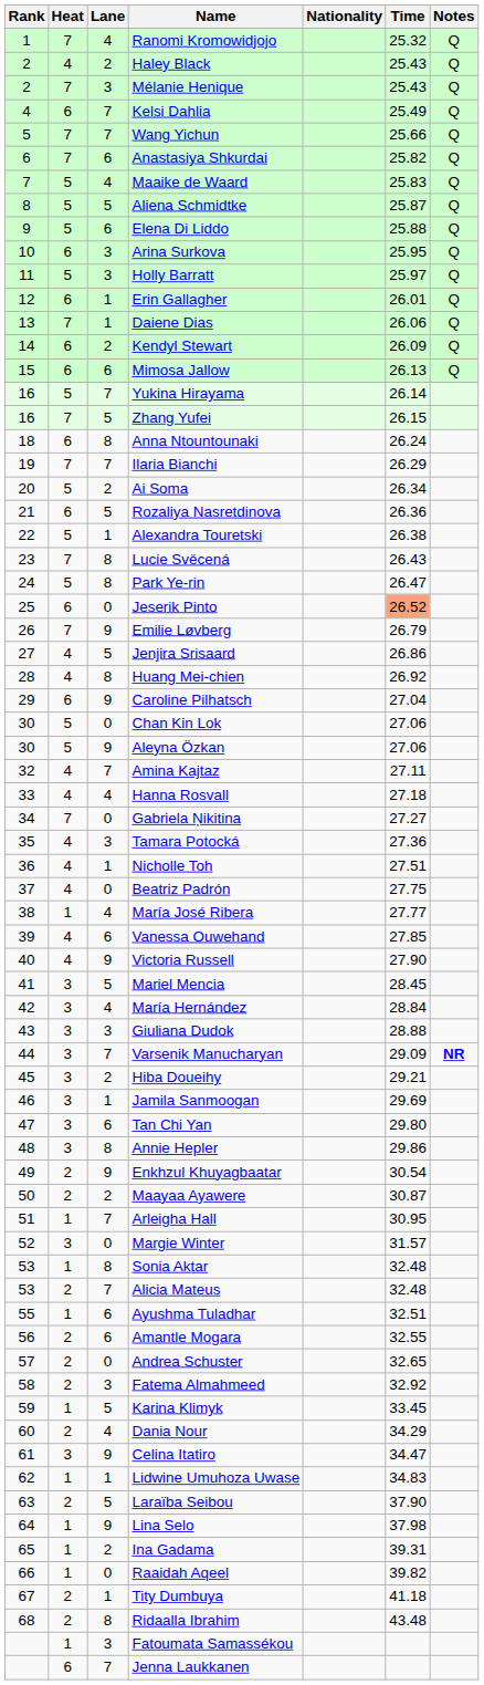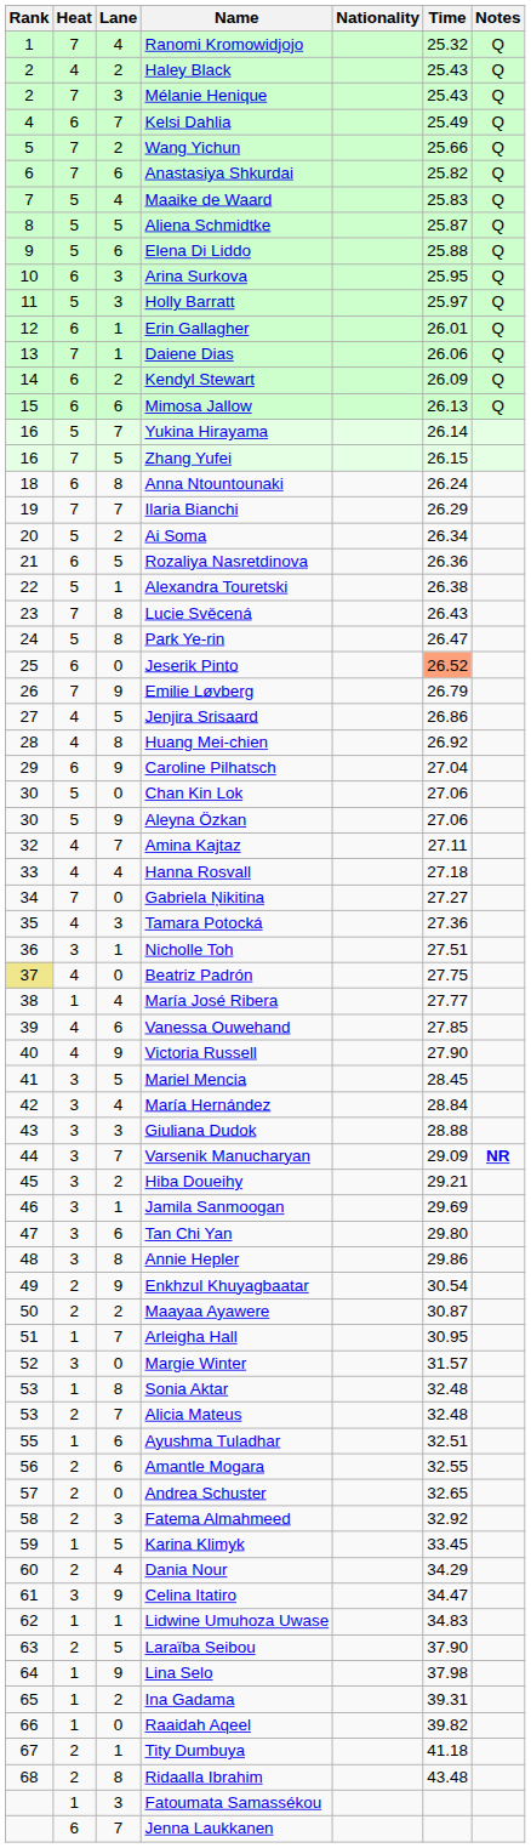 <table class="wikitable sortable" style="text-align:center">
 <tr>
 <th>Rank</th>
 <th>Heat</th>
 <th>Lane</th>
 <th>Name</th>
 <th>Nationality</th>
 <th>Time</th>
 <th>Notes</th>
 </tr>
 <tr bgcolor=ccffcc>
 <td>1</td>
 <td>7</td>
 <td>4</td>
 <td align=left><a href='#'>Ranomi Kromowidjojo</a></td>
 <td align=left></td>
 <td>25.32</td>
 <td>Q</td>
 </tr>
 <tr bgcolor=ccffcc>
 <td>2</td>
 <td>4</td>
 <td>2</td>
 <td align=left><a href='#'>Haley Black</a></td>
 <td align=left></td>
 <td>25.43</td>
 <td>Q</td>
 </tr>
 <tr bgcolor=ccffcc>
 <td>2</td>
 <td>7</td>
 <td>3</td>
 <td align=left><a href='#'>Mélanie Henique</a></td>
 <td align=left></td>
 <td>25.43</td>
 <td>Q</td>
 </tr>
 <tr bgcolor=ccffcc>
 <td>4</td>
 <td>6</td>
 <td>7</td>
 <td align=left><a href='#'>Kelsi Dahlia</a></td>
 <td align=left></td>
 <td>25.49</td>
 <td>Q</td>
 </tr>
 <tr bgcolor=ccffcc>
 <td>5</td>
 <td>7</td>
-<td>7</td>
+<td>2</td>
 <td align=left><a href='#'>Wang Yichun</a></td>
 <td align=left></td>
 <td>25.66</td>
 <td>Q</td>
 </tr>
 <tr bgcolor=ccffcc>
 <td>6</td>
 <td>7</td>
 <td>6</td>
 <td align=left><a href='#'>Anastasiya Shkurdai</a></td>
 <td align=left></td>
 <td>25.82</td>
 <td>Q</td>
 </tr>
 <tr bgcolor=ccffcc>
 <td>7</td>
 <td>5</td>
 <td>4</td>
 <td align=left><a href='#'>Maaike de Waard</a></td>
 <td align=left></td>
 <td>25.83</td>
 <td>Q</td>
 </tr>
 <tr bgcolor=ccffcc>
 <td>8</td>
 <td>5</td>
 <td>5</td>
 <td align=left><a href='#'>Aliena Schmidtke</a></td>
 <td align=left></td>
 <td>25.87</td>
 <td>Q</td>
 </tr>
 <tr bgcolor=ccffcc>
 <td>9</td>
 <td>5</td>
 <td>6</td>
 <td align=left><a href='#'>Elena Di Liddo</a></td>
 <td align=left></td>
 <td>25.88</td>
 <td>Q</td>
 </tr>
 <tr bgcolor=ccffcc>
 <td>10</td>
 <td>6</td>
 <td>3</td>
 <td align=left><a href='#'>Arina Surkova</a></td>
 <td align=left></td>
 <td>25.95</td>
 <td>Q</td>
 </tr>
 <tr bgcolor=ccffcc>
 <td>11</td>
 <td>5</td>
 <td>3</td>
 <td align=left><a href='#'>Holly Barratt</a></td>
 <td align=left></td>
 <td>25.97</td>
 <td>Q</td>
 </tr>
 <tr bgcolor=ccffcc>
 <td>12</td>
 <td>6</td>
 <td>1</td>
 <td align=left><a href='#'>Erin Gallagher</a></td>
 <td align=left></td>
 <td>26.01</td>
 <td>Q</td>
 </tr>
 <tr bgcolor=ccffcc>
 <td>13</td>
 <td>7</td>
 <td>1</td>
 <td align=left><a href='#'>Daiene Dias</a></td>
 <td align=left></td>
 <td>26.06</td>
 <td>Q</td>
 </tr>
 <tr bgcolor=ccffcc>
 <td>14</td>
 <td>6</td>
 <td>2</td>
 <td align=left><a href='#'>Kendyl Stewart</a></td>
 <td align=left></td>
 <td>26.09</td>
 <td>Q</td>
 </tr>
 <tr bgcolor=ccffcc>
 <td>15</td>
 <td>6</td>
 <td>6</td>
 <td align=left><a href='#'>Mimosa Jallow</a></td>
 <td align=left></td>
 <td>26.13</td>
 <td>Q</td>
 </tr>
 <tr bgcolor=e5ffe5>
 <td>16</td>
 <td>5</td>
 <td>7</td>
 <td align=left><a href='#'>Yukina Hirayama</a></td>
 <td align=left></td>
 <td>26.14</td>
 <td></td>
 </tr>
 <tr bgcolor=e5ffe5>
 <td>16</td>
 <td>7</td>
 <td>5</td>
 <td align=left><a href='#'>Zhang Yufei</a></td>
 <td align=left></td>
 <td>26.15</td>
 <td></td>
 </tr>
 <tr>
 <td>18</td>
 <td>6</td>
 <td>8</td>
 <td align=left><a href='#'>Anna Ntountounaki</a></td>
 <td align=left></td>
 <td>26.24</td>
 <td></td>
 </tr>
 <tr>
 <td>19</td>
 <td>7</td>
 <td>7</td>
 <td align=left><a href='#'>Ilaria Bianchi</a></td>
 <td align=left></td>
 <td>26.29</td>
 <td></td>
 </tr>
 <tr>
 <td>20</td>
 <td>5</td>
 <td>2</td>
 <td align=left><a href='#'>Ai Soma</a></td>
 <td align=left></td>
 <td>26.34</td>
 <td></td>
 </tr>
 <tr>
 <td>21</td>
 <td>6</td>
 <td>5</td>
 <td align=left><a href='#'>Rozaliya Nasretdinova</a></td>
 <td align=left></td>
 <td>26.36</td>
 <td></td>
 </tr>
 <tr>
 <td>22</td>
 <td>5</td>
 <td>1</td>
 <td align=left><a href='#'>Alexandra Touretski</a></td>
 <td align=left></td>
 <td>26.38</td>
 <td></td>
 </tr>
 <tr>
 <td>23</td>
 <td>7</td>
 <td>8</td>
 <td align=left><a href='#'>Lucie Svěcená</a></td>
 <td align=left></td>
 <td>26.43</td>
 <td></td>
 </tr>
 <tr>
 <td>24</td>
 <td>5</td>
 <td>8</td>
 <td align=left><a href='#'>Park Ye-rin</a></td>
 <td align=left></td>
 <td>26.47</td>
 <td></td>
 </tr>
 <tr>
 <td>25</td>
 <td>6</td>
 <td>0</td>
 <td align=left><a href='#'>Jeserik Pinto</a></td>
 <td align=left></td>
 <td style="background: lightsalmon;">26.52</td>
 <td></td>
 </tr>
 <tr>
 <td>26</td>
 <td>7</td>
 <td>9</td>
 <td align=left><a href='#'>Emilie Løvberg</a></td>
 <td align=left></td>
 <td>26.79</td>
 <td></td>
 </tr>
 <tr>
 <td>27</td>
 <td>4</td>
 <td>5</td>
 <td align=left><a href='#'>Jenjira Srisaard</a></td>
 <td align=left></td>
 <td>26.86</td>
 <td></td>
 </tr>
 <tr>
 <td>28</td>
 <td>4</td>
 <td>8</td>
 <td align=left><a href='#'>Huang Mei-chien</a></td>
 <td align=left></td>
 <td>26.92</td>
 <td></td>
 </tr>
 <tr>
 <td>29</td>
 <td>6</td>
 <td>9</td>
 <td align=left><a href='#'>Caroline Pilhatsch</a></td>
 <td align=left></td>
 <td>27.04</td>
 <td></td>
 </tr>
 <tr>
 <td>30</td>
 <td>5</td>
 <td>0</td>
 <td align=left><a href='#'>Chan Kin Lok</a></td>
 <td align=left></td>
 <td>27.06</td>
 <td></td>
 </tr>
 <tr>
 <td>30</td>
 <td>5</td>
 <td>9</td>
 <td align=left><a href='#'>Aleyna Özkan</a></td>
 <td align=left></td>
 <td>27.06</td>
 <td></td>
 </tr>
 <tr>
 <td>32</td>
 <td>4</td>
 <td>7</td>
 <td align=left><a href='#'>Amina Kajtaz</a></td>
 <td align=left></td>
 <td>27.11</td>
 <td></td>
 </tr>
 <tr>
 <td>33</td>
 <td>4</td>
 <td>4</td>
 <td align=left><a href='#'>Hanna Rosvall</a></td>
 <td align=left></td>
 <td>27.18</td>
 <td></td>
 </tr>
 <tr>
 <td>34</td>
 <td>7</td>
 <td>0</td>
 <td align=left><a href='#'>Gabriela Ņikitina</a></td>
 <td align=left></td>
 <td>27.27</td>
 <td></td>
 </tr>
 <tr>
 <td>35</td>
 <td>4</td>
 <td>3</td>
 <td align=left><a href='#'>Tamara Potocká</a></td>
 <td align=left></td>
 <td>27.36</td>
 <td></td>
 </tr>
 <tr>
 <td>36</td>
-<td>4</td>
+<td>3</td>
 <td>1</td>
 <td align=left><a href='#'>Nicholle Toh</a></td>
 <td align=left></td>
 <td>27.51</td>
 <td></td>
 </tr>
 <tr>
-<td>37</td>
+<td style="background: khaki;">37</td>
 <td>4</td>
 <td>0</td>
 <td align=left><a href='#'>Beatriz Padrón</a></td>
 <td align=left></td>
 <td>27.75</td>
 <td></td>
 </tr>
 <tr>
 <td>38</td>
 <td>1</td>
 <td>4</td>
 <td align=left><a href='#'>María José Ribera</a></td>
 <td align=left></td>
 <td>27.77</td>
 <td></td>
 </tr>
 <tr>
 <td>39</td>
 <td>4</td>
 <td>6</td>
 <td align=left><a href='#'>Vanessa Ouwehand</a></td>
 <td align=left></td>
 <td>27.85</td>
 <td></td>
 </tr>
 <tr>
 <td>40</td>
 <td>4</td>
 <td>9</td>
 <td align=left><a href='#'>Victoria Russell</a></td>
 <td align=left></td>
 <td>27.90</td>
 <td></td>
 </tr>
 <tr>
 <td>41</td>
 <td>3</td>
 <td>5</td>
 <td align=left><a href='#'>Mariel Mencia</a></td>
 <td align=left></td>
 <td>28.45</td>
 <td></td>
 </tr>
 <tr>
 <td>42</td>
 <td>3</td>
 <td>4</td>
 <td align=left><a href='#'>María Hernández</a></td>
 <td align=left></td>
 <td>28.84</td>
 <td></td>
 </tr>
 <tr>
 <td>43</td>
 <td>3</td>
 <td>3</td>
 <td align=left><a href='#'>Giuliana Dudok</a></td>
 <td align=left></td>
 <td>28.88</td>
 <td></td>
 </tr>
 <tr>
 <td>44</td>
 <td>3</td>
 <td>7</td>
 <td align=left><a href='#'>Varsenik Manucharyan</a></td>
 <td align=left></td>
 <td>29.09</td>
 <td><strong><a href='#'>NR</a></strong></td>
 </tr>
 <tr>
 <td>45</td>
 <td>3</td>
 <td>2</td>
 <td align=left><a href='#'>Hiba Doueihy</a></td>
 <td align=left></td>
 <td>29.21</td>
 <td></td>
 </tr>
 <tr>
 <td>46</td>
 <td>3</td>
 <td>1</td>
 <td align=left><a href='#'>Jamila Sanmoogan</a></td>
 <td align=left></td>
 <td>29.69</td>
 <td></td>
 </tr>
 <tr>
 <td>47</td>
 <td>3</td>
 <td>6</td>
 <td align=left><a href='#'>Tan Chi Yan</a></td>
 <td align=left></td>
 <td>29.80</td>
 <td></td>
 </tr>
 <tr>
 <td>48</td>
 <td>3</td>
 <td>8</td>
 <td align=left><a href='#'>Annie Hepler</a></td>
 <td align=left></td>
 <td>29.86</td>
 <td></td>
 </tr>
 <tr>
 <td>49</td>
 <td>2</td>
 <td>9</td>
 <td align=left><a href='#'>Enkhzul Khuyagbaatar</a></td>
 <td align=left></td>
 <td>30.54</td>
 <td></td>
 </tr>
 <tr>
 <td>50</td>
 <td>2</td>
 <td>2</td>
 <td align=left><a href='#'>Maayaa Ayawere</a></td>
 <td align=left></td>
 <td>30.87</td>
 <td></td>
 </tr>
 <tr>
 <td>51</td>
 <td>1</td>
 <td>7</td>
 <td align=left><a href='#'>Arleigha Hall</a></td>
 <td align=left></td>
 <td>30.95</td>
 <td></td>
 </tr>
 <tr>
 <td>52</td>
 <td>3</td>
 <td>0</td>
 <td align=left><a href='#'>Margie Winter</a></td>
 <td align=left></td>
 <td>31.57</td>
 <td></td>
 </tr>
 <tr>
 <td>53</td>
 <td>1</td>
 <td>8</td>
 <td align=left><a href='#'>Sonia Aktar</a></td>
 <td align=left></td>
 <td>32.48</td>
 <td></td>
 </tr>
 <tr>
 <td>53</td>
 <td>2</td>
 <td>7</td>
 <td align=left><a href='#'>Alicia Mateus</a></td>
 <td align=left></td>
 <td>32.48</td>
 <td></td>
 </tr>
 <tr>
 <td>55</td>
 <td>1</td>
 <td>6</td>
 <td align=left><a href='#'>Ayushma Tuladhar</a></td>
 <td align=left></td>
 <td>32.51</td>
 <td></td>
 </tr>
 <tr>
 <td>56</td>
 <td>2</td>
 <td>6</td>
 <td align=left><a href='#'>Amantle Mogara</a></td>
 <td align=left></td>
 <td>32.55</td>
 <td></td>
 </tr>
 <tr>
 <td>57</td>
 <td>2</td>
 <td>0</td>
 <td align=left><a href='#'>Andrea Schuster</a></td>
 <td align=left></td>
 <td>32.65</td>
 <td></td>
 </tr>
 <tr>
 <td>58</td>
 <td>2</td>
 <td>3</td>
 <td align=left><a href='#'>Fatema Almahmeed</a></td>
 <td align=left></td>
 <td>32.92</td>
 <td></td>
 </tr>
 <tr>
 <td>59</td>
 <td>1</td>
 <td>5</td>
 <td align=left><a href='#'>Karina Klimyk</a></td>
 <td align=left></td>
 <td>33.45</td>
 <td></td>
 </tr>
 <tr>
 <td>60</td>
 <td>2</td>
 <td>4</td>
 <td align=left><a href='#'>Dania Nour</a></td>
 <td align=left></td>
 <td>34.29</td>
 <td></td>
 </tr>
 <tr>
 <td>61</td>
 <td>3</td>
 <td>9</td>
 <td align=left><a href='#'>Celina Itatiro</a></td>
 <td align=left></td>
 <td>34.47</td>
 <td></td>
 </tr>
 <tr>
 <td>62</td>
 <td>1</td>
 <td>1</td>
 <td align=left><a href='#'>Lidwine Umuhoza Uwase</a></td>
 <td align=left></td>
 <td>34.83</td>
 <td></td>
 </tr>
 <tr>
 <td>63</td>
 <td>2</td>
 <td>5</td>
 <td align=left><a href='#'>Laraïba Seibou</a></td>
 <td align=left></td>
 <td>37.90</td>
 <td></td>
 </tr>
 <tr>
 <td>64</td>
 <td>1</td>
 <td>9</td>
 <td align=left><a href='#'>Lina Selo</a></td>
 <td align=left></td>
 <td>37.98</td>
 <td></td>
 </tr>
 <tr>
 <td>65</td>
 <td>1</td>
 <td>2</td>
 <td align=left><a href='#'>Ina Gadama</a></td>
 <td align=left></td>
 <td>39.31</td>
 <td></td>
 </tr>
 <tr>
 <td>66</td>
 <td>1</td>
 <td>0</td>
 <td align=left><a href='#'>Raaidah Aqeel</a></td>
 <td align=left></td>
 <td>39.82</td>
 <td></td>
 </tr>
 <tr>
 <td>67</td>
 <td>2</td>
 <td>1</td>
 <td align=left><a href='#'>Tity Dumbuya</a></td>
 <td align=left></td>
 <td>41.18</td>
 <td></td>
 </tr>
 <tr>
 <td>68</td>
 <td>2</td>
 <td>8</td>
 <td align=left><a href='#'>Ridaalla Ibrahim</a></td>
 <td align=left></td>
 <td>43.48</td>
 <td></td>
 </tr>
 <tr>
 <td></td>
 <td>1</td>
 <td>3</td>
 <td align=left><a href='#'>Fatoumata Samassékou</a></td>
 <td align=left></td>
 <td></td>
 <td></td>
 </tr>
 <tr>
 <td></td>
 <td>6</td>
 <td>7</td>
 <td align=left><a href='#'>Jenna Laukkanen</a></td>
 <td align=left></td>
 <td></td>
 <td></td>
 </tr>
 </table>
